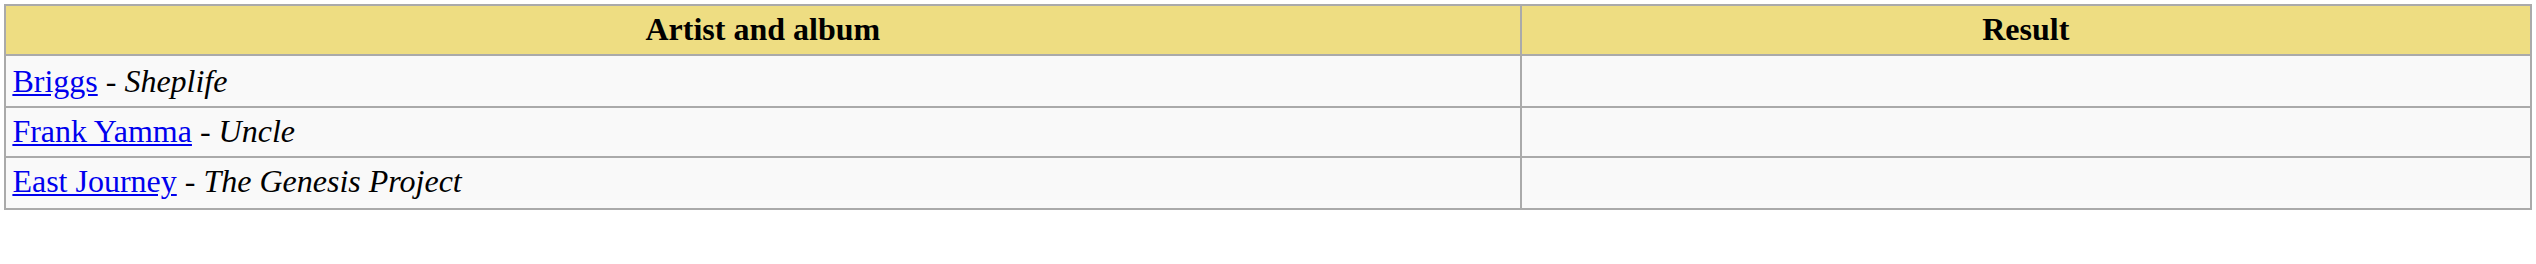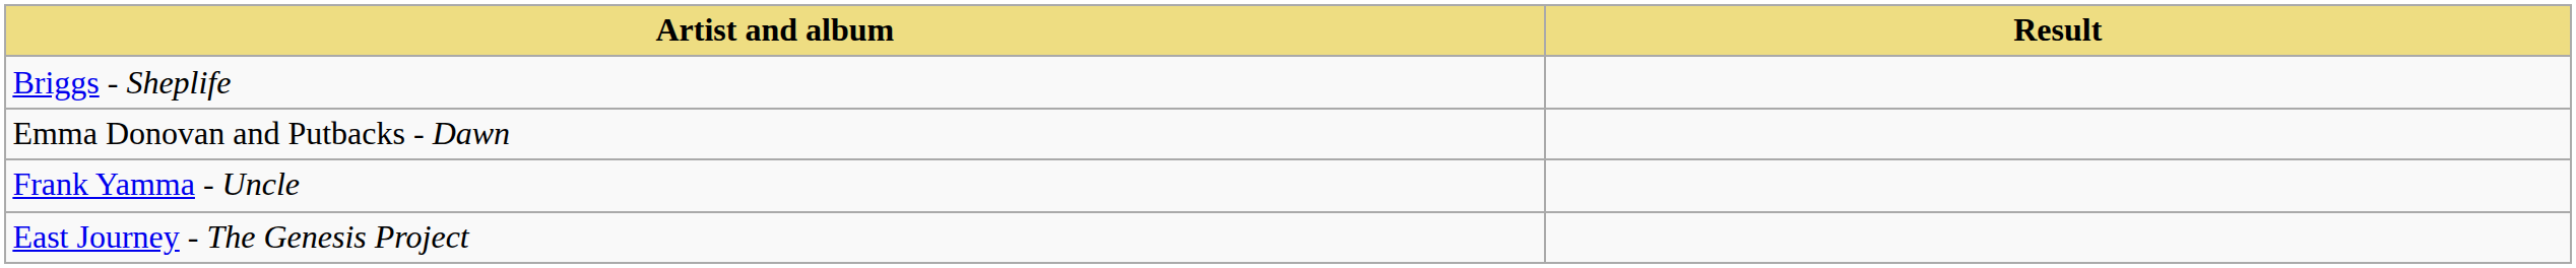 <table class="wikitable" width=100%>
 <tr>
 <th style="width:15%;background:#EEDD82;">Artist and album</th>
 <th style="width:10%;background:#EEDD82;">Result</th>
 </tr>
 <tr>
 <td><a href='#'>Briggs</a> - <em>Sheplife</em></td>
+<td></td>
+</tr>
+<tr>
+<td>Emma Donovan and Putbacks - <em>Dawn</em></td>
 <td></td>
 </tr>
 <tr>
 <td><a href='#'>Frank Yamma</a> - <em>Uncle</em></td>
 <td></td>
 </tr>
 <tr>
 <td><a href='#'>East Journey</a> - <em>The Genesis Project</em></td>
 <td></td>
 </tr>
 </table>
